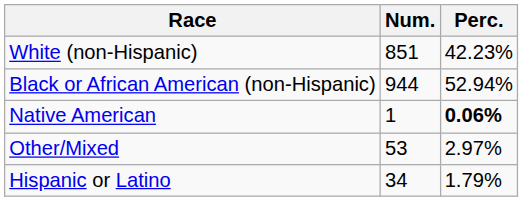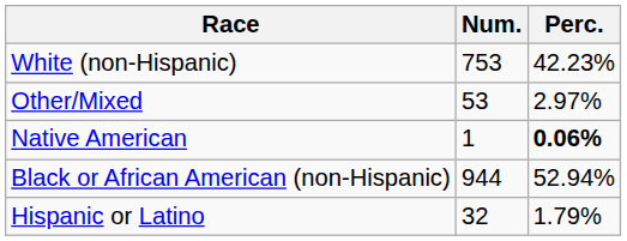 <table class="wikitable">
 <tr>
 <th>Race</th>
 <th>Num.</th>
 <th>Perc.</th>
 </tr>
 <tr>
 <td><a href='#'>White</a> (non-Hispanic)</td>
-<td>851</td>
+<td>753</td>
 <td>42.23%</td>
+</tr>
+<tr>
+<td><a href='#'>Other/Mixed</a></td>
+<td>53</td>
+<td>2.97%</td>
+</tr>
+<tr>
+<td><a href='#'>Native American</a></td>
+<td>1</td>
+<td><strong>0.06%</strong></td>
 </tr>
 <tr>
 <td><a href='#'>Black or African American</a> (non-Hispanic)</td>
 <td>944</td>
 <td>52.94%</td>
 </tr>
 <tr>
-<td><a href='#'>Native American</a></td>
-<td>1</td>
-<td><strong>0.06%</strong></td>
-</tr>
-<tr>
-<td><a href='#'>Other/Mixed</a></td>
-<td>53</td>
-<td>2.97%</td>
-</tr>
-<tr>
 <td><a href='#'>Hispanic</a> or <a href='#'>Latino</a></td>
-<td>34</td>
+<td>32</td>
 <td>1.79%</td>
 </tr>
 </table>
